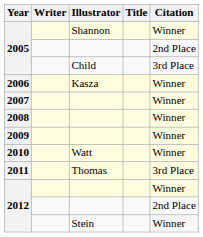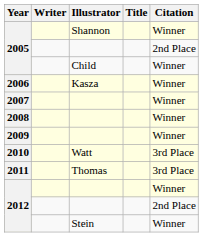 <table class="sortable wikitable">
 <tr>
 <th>Year</th>
 <th>Writer</th>
 <th>Illustrator</th>
 <th>Title</th>
 <th>Citation</th>
 </tr>
 <tr style="background:lightyellow; color:black">
 <th rowspan="3">2005</th>
 <td></td>
 <td>Shannon</td>
 <td></td>
 <td>Winner</td>
 </tr>
 <tr>
 <td></td>
 <td></td>
 <td></td>
 <td>2nd Place</td>
 </tr>
 <tr>
 <td></td>
 <td>Child</td>
 <td></td>
-<td>3rd Place</td>
+<td>Winner</td>
 </tr>
 <tr style="background:lightyellow; color:black">
 <th>2006</th>
 <td></td>
 <td>Kasza</td>
 <td></td>
 <td>Winner</td>
 </tr>
 <tr style="background:lightyellow; color:black">
 <th>2007</th>
 <td></td>
 <td></td>
 <td></td>
 <td>Winner</td>
 </tr>
 <tr style="background:lightyellow; color:black">
 <th>2008</th>
 <td></td>
 <td></td>
 <td></td>
 <td>Winner</td>
 </tr>
 <tr style="background:lightyellow; color:black">
 <th>2009</th>
 <td></td>
 <td></td>
 <td></td>
 <td>Winner</td>
 </tr>
 <tr style="background:lightyellow; color:black">
 <th>2010</th>
 <td></td>
 <td>Watt</td>
 <td></td>
-<td>Winner</td>
+<td>3rd Place</td>
 </tr>
 <tr style="background:lightyellow; color:black">
 <th>2011</th>
 <td></td>
 <td>Thomas</td>
 <td></td>
 <td>3rd Place</td>
 </tr>
 <tr style="background:lightyellow; color:black">
 <th rowspan="3">2012</th>
 <td></td>
 <td></td>
 <td></td>
 <td>Winner</td>
 </tr>
 <tr>
 <td></td>
 <td></td>
 <td></td>
 <td>2nd Place</td>
 </tr>
 <tr>
 <td></td>
 <td>Stein</td>
 <td></td>
 <td>Winner</td>
 </tr>
 </table>
